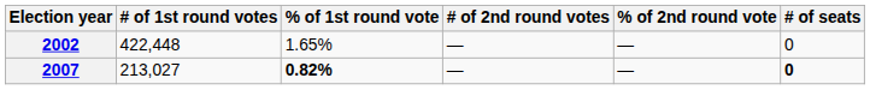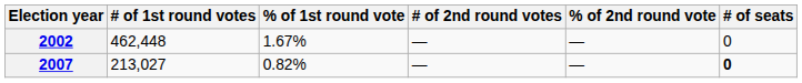 <table class="wikitable">
 <tr>
 <th>Election year</th>
 <th># of 1st round votes</th>
 <th>% of 1st round vote</th>
 <th># of 2nd round votes</th>
 <th>% of 2nd round vote</th>
 <th># of seats</th>
 </tr>
 <tr>
 <th><a href='#'>2002</a></th>
-<td>422,448</td>
-<td>1.65%</td>
+<td>462,448</td>
+<td>1.67%</td>
 <td>—</td>
 <td>—</td>
 <td>0</td>
 </tr>
 <tr>
 <th><a href='#'>2007</a></th>
 <td>213,027</td>
-<td><strong>0.82%</strong></td>
+<td>0.82%</td>
 <td>—</td>
 <td>—</td>
 <td><strong>0</strong></td>
 </tr>
 </table>
